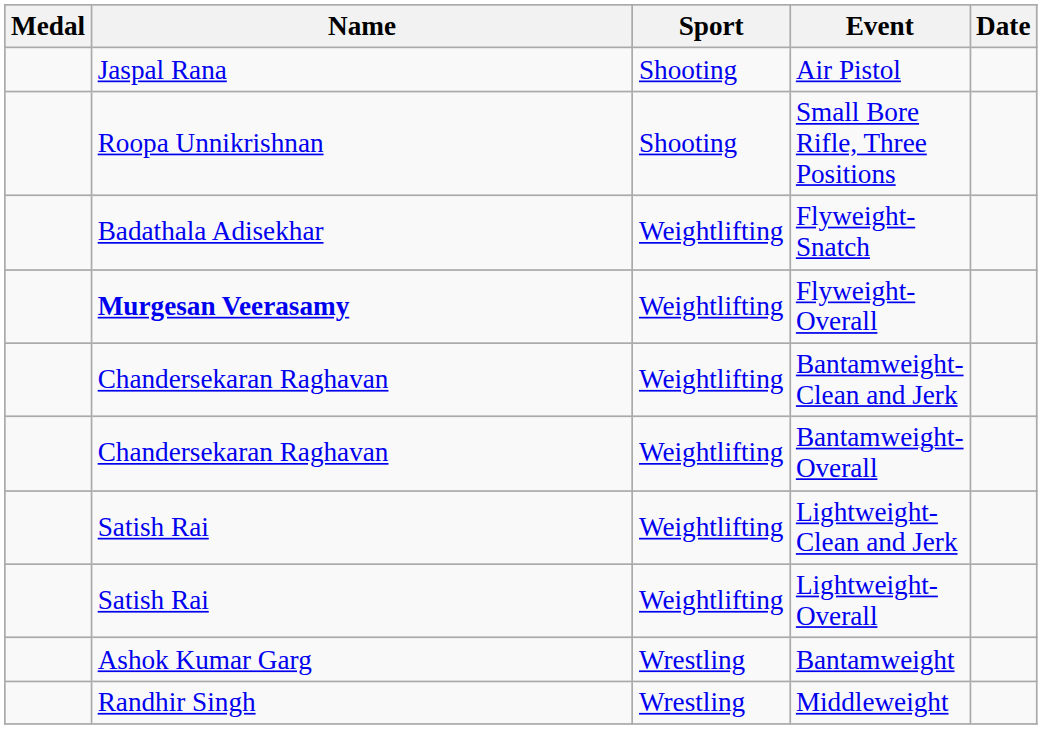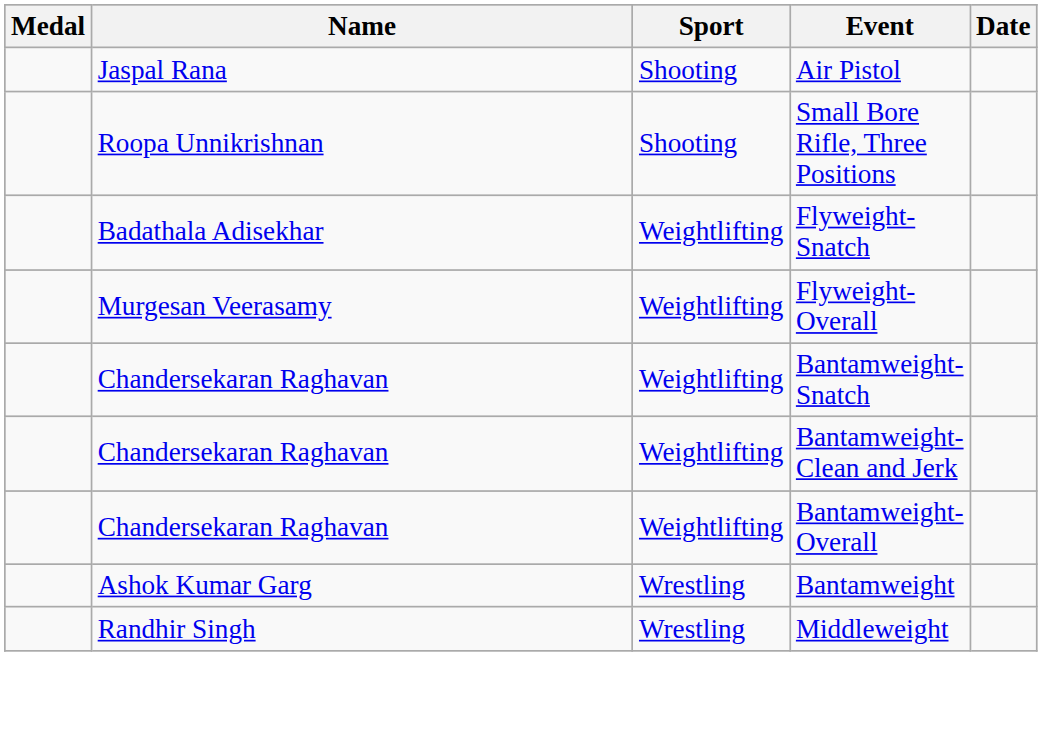 <table class="wikitable sortable">
 <tr>
 <th>Medal</th>
 <th width=350px>Name</th>
 <th>Sport</th>
 <th>Event</th>
 <th>Date</th>
 </tr>
 <tr>
 <td></td>
 <td><a href='#'>Jaspal Rana</a></td>
 <td><a href='#'>Shooting</a></td>
 <td><a href='#'>Air Pistol</a></td>
 <td></td>
 </tr>
 <tr>
 <td></td>
 <td><a href='#'>Roopa Unnikrishnan</a></td>
 <td><a href='#'>Shooting</a></td>
 <td><a href='#'>Small Bore Rifle, Three Positions</a></td>
 <td></td>
 </tr>
 <tr>
 <td></td>
 <td><a href='#'>Badathala Adisekhar</a></td>
 <td><a href='#'>Weightlifting</a></td>
 <td><a href='#'>Flyweight-Snatch</a></td>
 <td></td>
 </tr>
 <tr>
 <td></td>
-<td><strong><a href='#'>Murgesan Veerasamy</a></strong></td>
+<td><a href='#'>Murgesan Veerasamy</a></td>
 <td><a href='#'>Weightlifting</a></td>
 <td><a href='#'>Flyweight-Overall</a></td>
+<td></td>
+</tr>
+<tr>
+<td></td>
+<td><a href='#'>Chandersekaran Raghavan</a></td>
+<td><a href='#'>Weightlifting</a></td>
+<td><a href='#'>Bantamweight-Snatch</a></td>
 <td></td>
 </tr>
 <tr>
 <td></td>
 <td><a href='#'>Chandersekaran Raghavan</a></td>
 <td><a href='#'>Weightlifting</a></td>
 <td><a href='#'>Bantamweight-Clean and Jerk</a></td>
 <td></td>
 </tr>
 <tr>
 <td></td>
 <td><a href='#'>Chandersekaran Raghavan</a></td>
 <td><a href='#'>Weightlifting</a></td>
 <td><a href='#'>Bantamweight-Overall</a></td>
 <td></td>
 </tr>
 <tr>
 <td></td>
-<td><a href='#'>Satish Rai</a></td>
-<td><a href='#'>Weightlifting</a></td>
-<td><a href='#'>Lightweight-Clean and Jerk</a></td>
-<td></td>
-</tr>
-<tr>
-<td></td>
-<td><a href='#'>Satish Rai</a></td>
-<td><a href='#'>Weightlifting</a></td>
-<td><a href='#'>Lightweight-Overall</a></td>
-<td></td>
-</tr>
-<tr>
-<td></td>
 <td><a href='#'>Ashok Kumar Garg</a></td>
 <td><a href='#'>Wrestling</a></td>
 <td><a href='#'>Bantamweight</a></td>
 <td></td>
 </tr>
 <tr>
 <td></td>
 <td><a href='#'>Randhir Singh</a></td>
 <td><a href='#'>Wrestling</a></td>
 <td><a href='#'>Middleweight</a></td>
 <td></td>
 </tr>
 </table>
